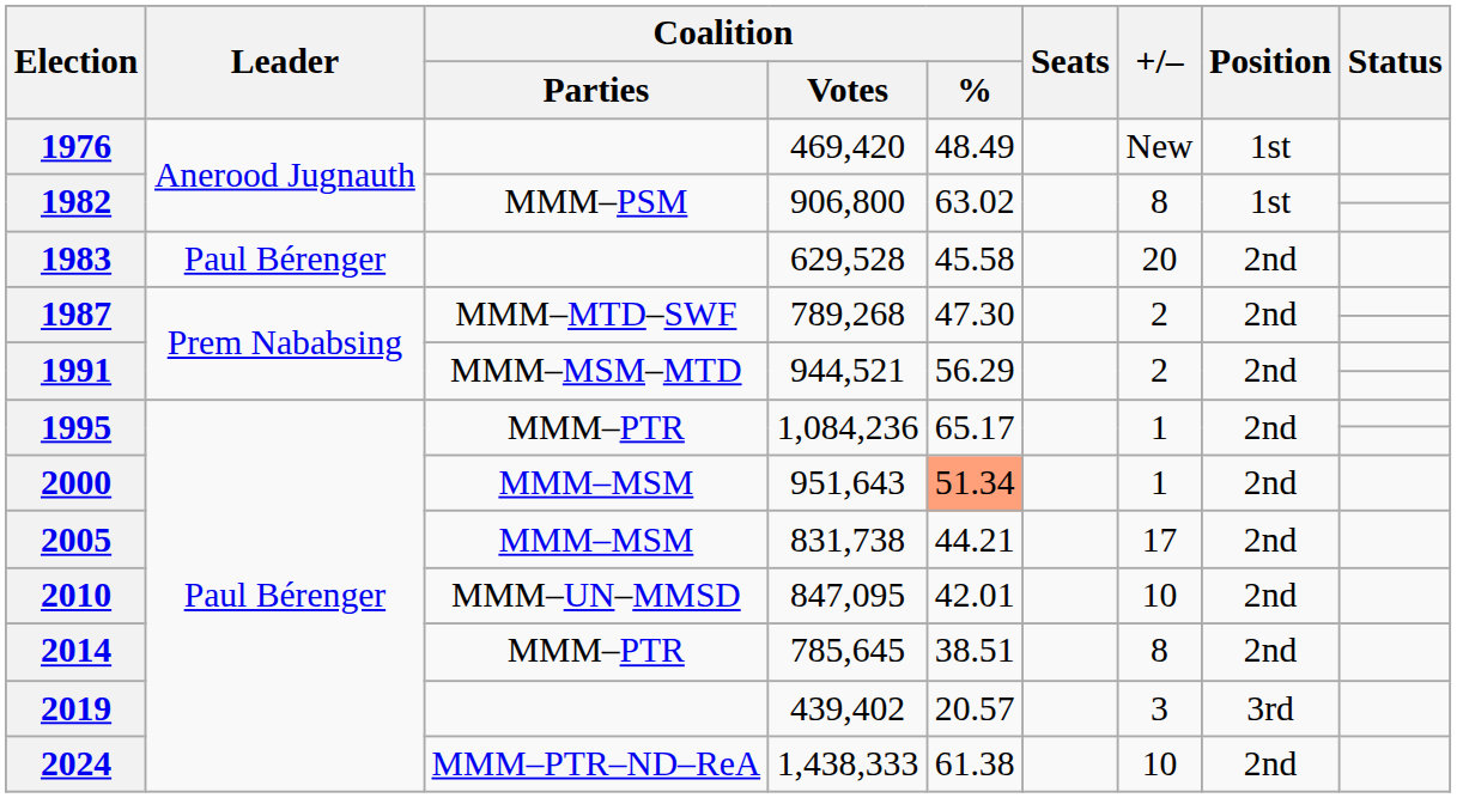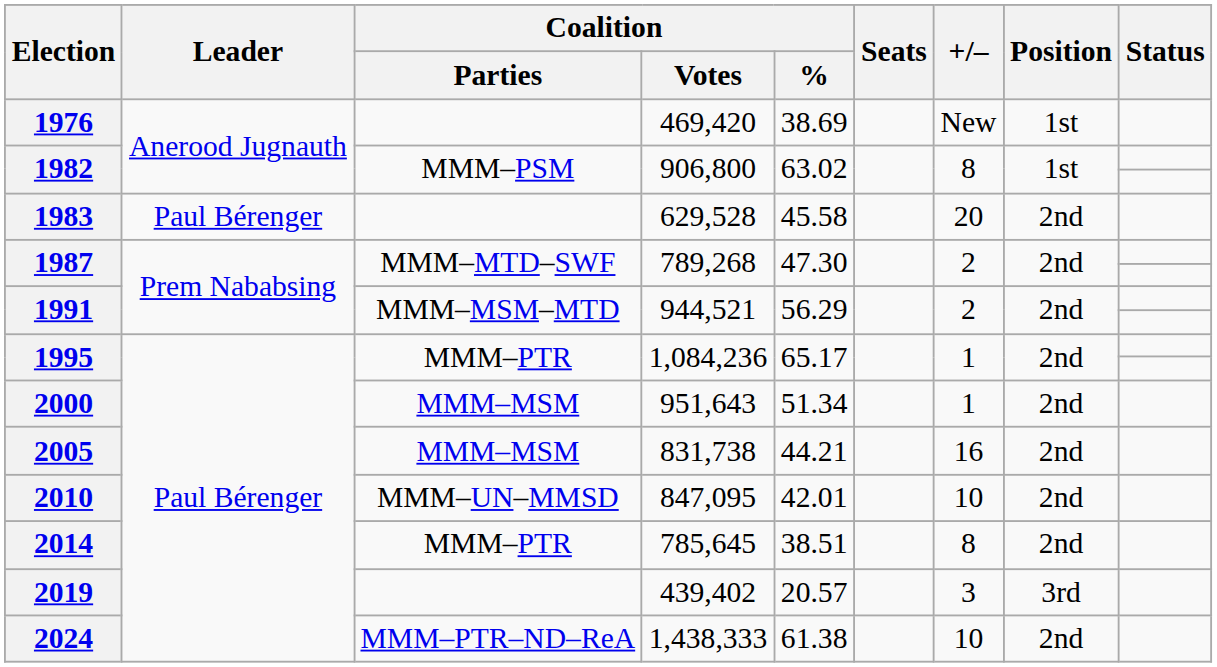 <table class=wikitable style="text-align: center;">
 <tr>
 <th rowspan=2>Election</th>
 <th rowspan=2>Leader</th>
 <th colspan=3>Coalition</th>
 <th rowspan=2>Seats</th>
 <th rowspan=2>+/–</th>
 <th rowspan=2>Position</th>
 <th rowspan=2>Status</th>
 </tr>
 <tr>
 <th>Parties</th>
 <th>Votes</th>
 <th>%</th>
 </tr>
 <tr>
 <th><a href='#'>1976</a></th>
 <td rowspan=3><a href='#'>Anerood Jugnauth</a></td>
 <td></td>
 <td>469,420</td>
-<td>48.49</td>
+<td>38.69</td>
 <td></td>
 <td>New</td>
 <td> 1st</td>
 <td></td>
 </tr>
 <tr>
 <th rowspan=2><a href='#'>1982</a></th>
 <td rowspan=2>MMM–<a href='#'>PSM</a></td>
 <td rowspan=2>906,800</td>
 <td rowspan=2>63.02</td>
 <td rowspan=2></td>
 <td rowspan=2> 8</td>
 <td rowspan=2> 1st</td>
 <td></td>
 </tr>
 <tr>
 <td></td>
 </tr>
 <tr>
 <th><a href='#'>1983</a></th>
 <td><a href='#'>Paul Bérenger</a></td>
 <td></td>
 <td>629,528</td>
 <td>45.58</td>
 <td></td>
 <td> 20</td>
 <td> 2nd</td>
 <td></td>
 </tr>
 <tr>
 <th rowspan=2><a href='#'>1987</a></th>
 <td rowspan=4><a href='#'>Prem Nababsing</a></td>
 <td rowspan=2>MMM–<a href='#'>MTD</a>–<a href='#'>SWF</a></td>
 <td rowspan=2>789,268</td>
 <td rowspan=2>47.30</td>
 <td rowspan=2></td>
 <td rowspan=2> 2</td>
 <td rowspan=2> 2nd</td>
 <td></td>
 </tr>
 <tr>
 <td></td>
 </tr>
 <tr>
 <th rowspan=2><a href='#'>1991</a></th>
 <td rowspan=2>MMM–<a href='#'>MSM</a>–<a href='#'>MTD</a></td>
 <td rowspan=2>944,521</td>
 <td rowspan=2>56.29</td>
 <td rowspan=2></td>
 <td rowspan=2> 2</td>
 <td rowspan=2> 2nd</td>
 <td></td>
 </tr>
 <tr>
 <td></td>
 </tr>
 <tr>
 <th rowspan=2><a href='#'>1995</a></th>
 <td rowspan=8><a href='#'>Paul Bérenger</a></td>
 <td rowspan=2>MMM–<a href='#'>PTR</a></td>
 <td rowspan=2>1,084,236</td>
 <td rowspan=2>65.17</td>
 <td rowspan=2></td>
 <td rowspan=2> 1</td>
 <td rowspan=2> 2nd</td>
 <td></td>
 </tr>
 <tr>
 <td></td>
 </tr>
 <tr>
 <th><a href='#'>2000</a></th>
 <td><a href='#'>MMM–MSM</a></td>
 <td>951,643</td>
-<td style="background: lightsalmon;">51.34</td>
+<td>51.34</td>
 <td></td>
 <td> 1</td>
 <td> 2nd</td>
 <td></td>
 </tr>
 <tr>
 <th><a href='#'>2005</a></th>
 <td><a href='#'>MMM–MSM</a></td>
 <td>831,738</td>
 <td>44.21</td>
 <td></td>
-<td> 17</td>
+<td> 16</td>
 <td> 2nd</td>
 <td></td>
 </tr>
 <tr>
 <th><a href='#'>2010</a></th>
 <td>MMM–<a href='#'>UN</a>–<a href='#'>MMSD</a></td>
 <td>847,095</td>
 <td>42.01</td>
 <td></td>
 <td> 10</td>
 <td> 2nd</td>
 <td></td>
 </tr>
 <tr>
 <th><a href='#'>2014</a></th>
 <td>MMM–<a href='#'>PTR</a></td>
 <td>785,645</td>
 <td>38.51</td>
 <td></td>
 <td> 8</td>
 <td> 2nd</td>
 <td></td>
 </tr>
 <tr>
 <th><a href='#'>2019</a></th>
 <td></td>
 <td>439,402</td>
 <td>20.57</td>
 <td></td>
 <td> 3</td>
 <td> 3rd</td>
 <td></td>
 </tr>
 <tr>
 <th><a href='#'>2024</a></th>
 <td><a href='#'>MMM–PTR–ND–ReA</a></td>
 <td>1,438,333</td>
 <td>61.38</td>
 <td></td>
 <td> 10</td>
 <td> 2nd</td>
 <td></td>
 </tr>
 </table>
